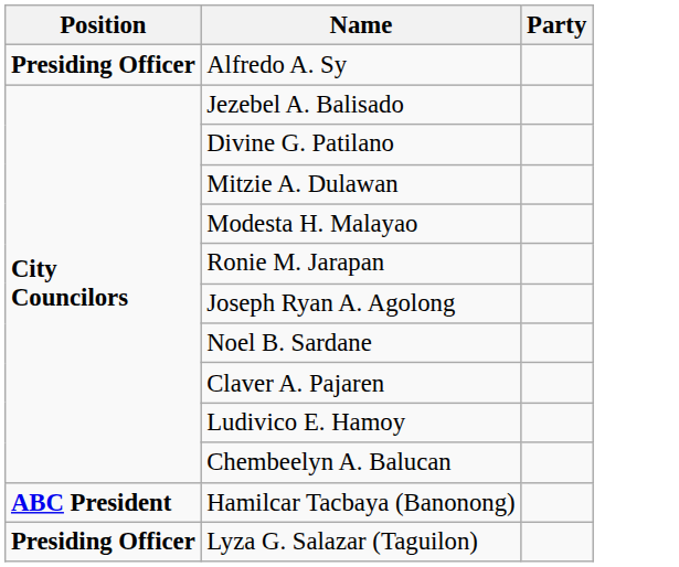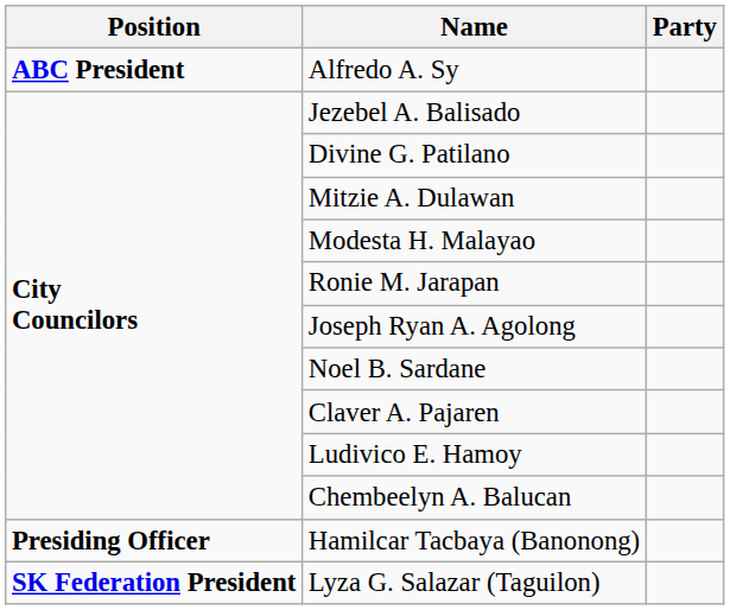 <table class=wikitable>
 <tr>
 <th>Position</th>
 <th>Name</th>
 <th colspan=2>Party</th>
 </tr>
 <tr>
-<td><strong>Presiding Officer</strong></td>
+<td><strong><a href='#'>ABC</a> President</strong></td>
 <td>Alfredo A. Sy</td>
 <td></td>
 </tr>
 <tr>
 <td rowspan=10><strong>City<br>Councilors</strong></td>
 <td>Jezebel A. Balisado</td>
 <td></td>
 </tr>
 <tr>
 <td>Divine G. Patilano</td>
 <td></td>
 </tr>
 <tr>
 <td>Mitzie A. Dulawan</td>
 <td></td>
 </tr>
 <tr>
 <td>Modesta H. Malayao</td>
 <td></td>
 </tr>
 <tr>
 <td>Ronie M. Jarapan</td>
 <td></td>
 </tr>
 <tr>
 <td>Joseph Ryan A. Agolong</td>
 <td></td>
 </tr>
 <tr>
 <td>Noel B. Sardane</td>
 <td></td>
 </tr>
 <tr>
 <td>Claver A. Pajaren</td>
 <td></td>
 </tr>
 <tr>
 <td>Ludivico E. Hamoy</td>
 <td></td>
 </tr>
 <tr>
 <td>Chembeelyn A. Balucan</td>
 <td></td>
 </tr>
 <tr>
-<td><strong><a href='#'>ABC</a> President</strong></td>
+<td><strong>Presiding Officer</strong></td>
 <td>Hamilcar Tacbaya (Banonong)</td>
 <td></td>
 </tr>
 <tr>
-<td><strong>Presiding Officer</strong></td>
+<td><strong><a href='#'>SK Federation</a> President</strong></td>
 <td>Lyza G. Salazar (Taguilon)</td>
 <td></td>
 </tr>
 </table>
